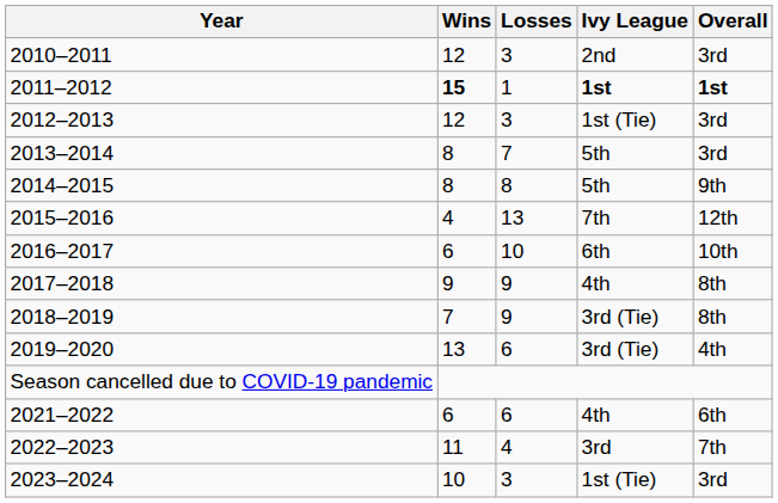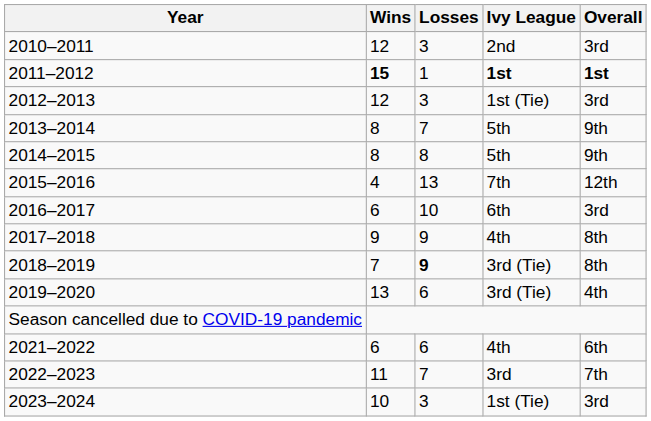 <table class="wikitable">
 <tr>
 <th>Year</th>
 <th>Wins</th>
 <th>Losses</th>
 <th>Ivy League</th>
 <th>Overall</th>
 </tr>
 <tr>
 <td>2010–2011</td>
 <td>12</td>
 <td>3</td>
 <td>2nd</td>
 <td>3rd</td>
 </tr>
 <tr>
 <td>2011–2012</td>
 <td><strong>15</strong></td>
 <td>1</td>
 <td><strong>1st</strong></td>
 <td><strong>1st</strong></td>
 </tr>
 <tr>
 <td>2012–2013</td>
 <td>12</td>
 <td>3</td>
 <td>1st (Tie)</td>
 <td>3rd</td>
 </tr>
 <tr>
 <td>2013–2014</td>
 <td>8</td>
 <td>7</td>
 <td>5th</td>
-<td>3rd</td>
+<td>9th</td>
 </tr>
 <tr>
 <td>2014–2015</td>
 <td>8</td>
 <td>8</td>
 <td>5th</td>
 <td>9th</td>
 </tr>
 <tr>
 <td>2015–2016</td>
 <td>4</td>
 <td>13</td>
 <td>7th</td>
 <td>12th</td>
 </tr>
 <tr>
 <td>2016–2017</td>
 <td>6</td>
 <td>10</td>
 <td>6th</td>
-<td>10th</td>
+<td>3rd</td>
 </tr>
 <tr>
 <td>2017–2018</td>
 <td>9</td>
 <td>9</td>
 <td>4th</td>
 <td>8th</td>
 </tr>
 <tr>
 <td>2018–2019</td>
 <td>7</td>
-<td>9</td>
+<td><strong>9</strong></td>
 <td>3rd (Tie)</td>
 <td>8th</td>
 </tr>
 <tr>
 <td>2019–2020</td>
 <td>13</td>
 <td>6</td>
 <td>3rd (Tie)</td>
 <td>4th</td>
 </tr>
 <tr>
 <td>Season cancelled due to <a href='#'>COVID-19 pandemic</a></td>
 </tr>
 <tr>
 <td>2021–2022</td>
 <td>6</td>
 <td>6</td>
 <td>4th</td>
 <td>6th</td>
 </tr>
 <tr>
 <td>2022–2023</td>
 <td>11</td>
-<td>4</td>
+<td>7</td>
 <td>3rd</td>
 <td>7th</td>
 </tr>
 <tr>
 <td>2023–2024</td>
 <td>10</td>
 <td>3</td>
 <td>1st (Tie)</td>
 <td>3rd</td>
 </tr>
 </table>
